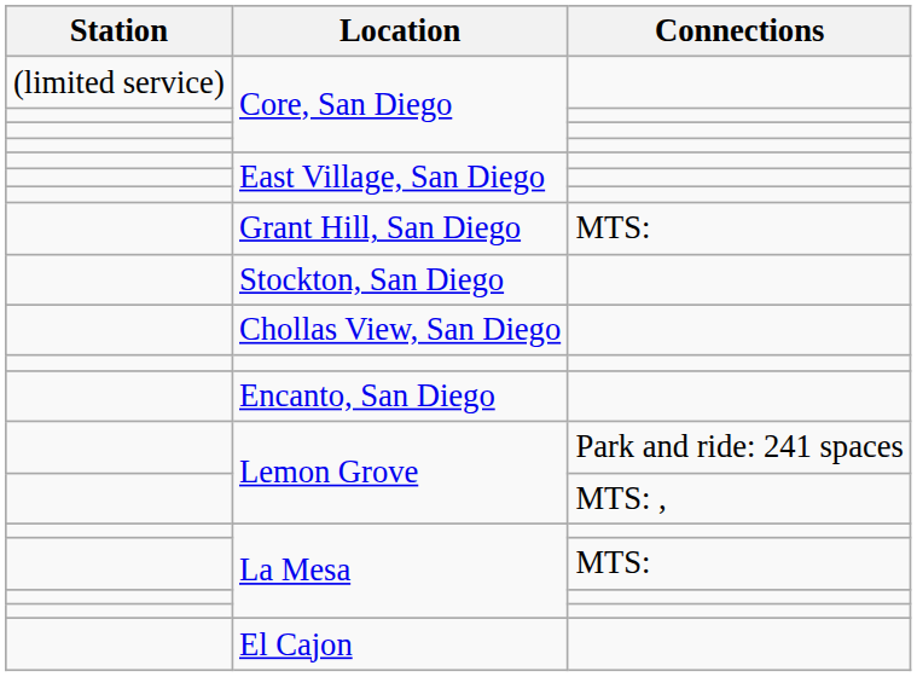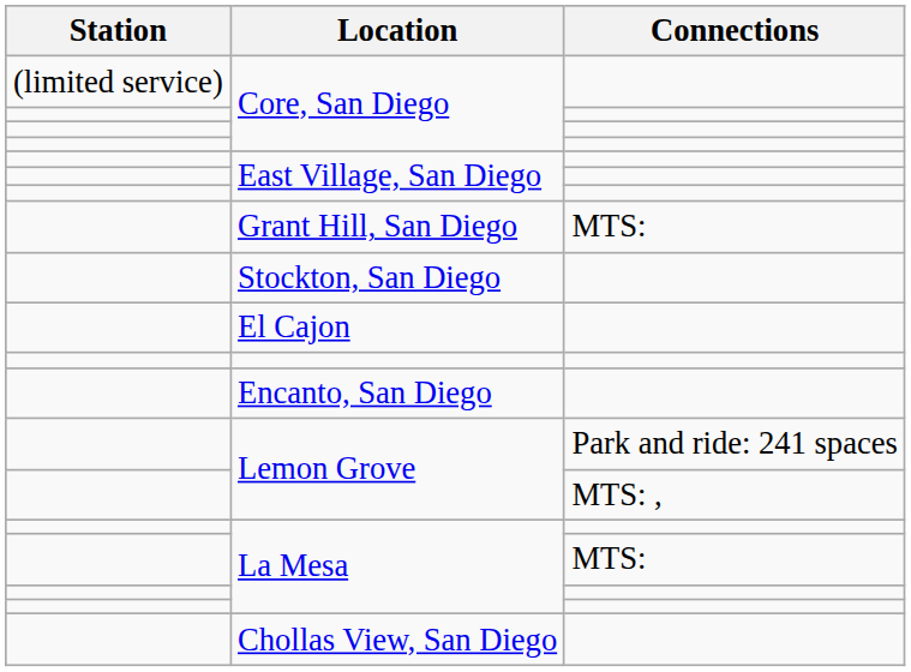 <table class="wikitable sticky-header">
 <tr>
 <th>Station</th>
 <th>Location</th>
 <th>Connections</th>
 </tr>
 <tr>
 <td> (limited service)</td>
 <td rowspan="4"><a href='#'>Core, San Diego</a></td>
 <td> </td>
 </tr>
 <tr>
 <td></td>
 <td></td>
 </tr>
 <tr>
 <td></td>
 <td> </td>
 </tr>
 <tr>
 <td></td>
 <td></td>
 </tr>
 <tr>
 <td></td>
 <td rowspan="3"><a href='#'>East Village, San Diego</a></td>
 <td></td>
 </tr>
 <tr>
 <td></td>
 <td></td>
 </tr>
 <tr>
 <td></td>
 <td></td>
 </tr>
 <tr>
 <td></td>
 <td><a href='#'>Grant Hill, San Diego</a></td>
 <td> MTS: </td>
 </tr>
 <tr>
 <td></td>
 <td><a href='#'>Stockton, San Diego</a></td>
 <td></td>
 </tr>
 <tr>
 <td></td>
-<td><a href='#'>Chollas View, San Diego</a></td>
+<td><a href='#'>El Cajon</a></td>
 <td></td>
 </tr>
 <tr>
 <td></td>
 <td></td>
 <td></td>
 </tr>
 <tr>
 <td></td>
 <td><a href='#'>Encanto, San Diego</a></td>
 <td></td>
 </tr>
 <tr>
 <td></td>
 <td rowspan="2"><a href='#'>Lemon Grove</a></td>
 <td> Park and ride: 241 spaces</td>
 </tr>
 <tr>
 <td></td>
 <td> MTS: , </td>
 </tr>
 <tr>
 <td></td>
 <td rowspan="4"><a href='#'>La Mesa</a></td>
 <td></td>
 </tr>
 <tr>
 <td></td>
 <td> MTS: </td>
 </tr>
 <tr>
 <td></td>
 <td></td>
 </tr>
 <tr>
 <td></td>
 <td></td>
 </tr>
 <tr>
 <td></td>
-<td><a href='#'>El Cajon</a></td>
+<td><a href='#'>Chollas View, San Diego</a></td>
 <td></td>
 </tr>
 </table>
